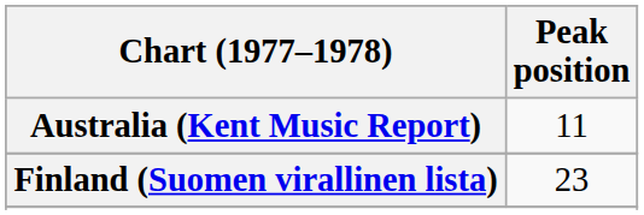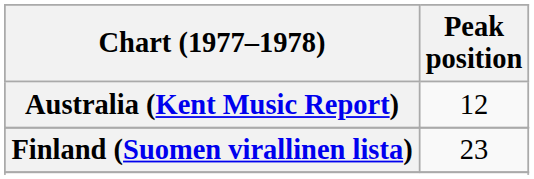 <table class="wikitable sortable plainrowheaders" style="text-align:center">
 <tr>
 <th scope="col">Chart (1977–1978)</th>
 <th scope="col">Peak<br>position</th>
 </tr>
 <tr>
 <th scope="row">Australia (<a href='#'>Kent Music Report</a>)</th>
-<td>11</td>
+<td>12</td>
 </tr>
 <tr>
 </tr>
 <tr>
 </tr>
 <tr>
 </tr>
 <tr>
 <th scope="row">Finland (<a href='#'>Suomen virallinen lista</a>)</th>
 <td>23</td>
 </tr>
 <tr>
 </tr>
 <tr>
 </tr>
 <tr>
 </tr>
 <tr>
 </tr>
 <tr>
 </tr>
 </table>
